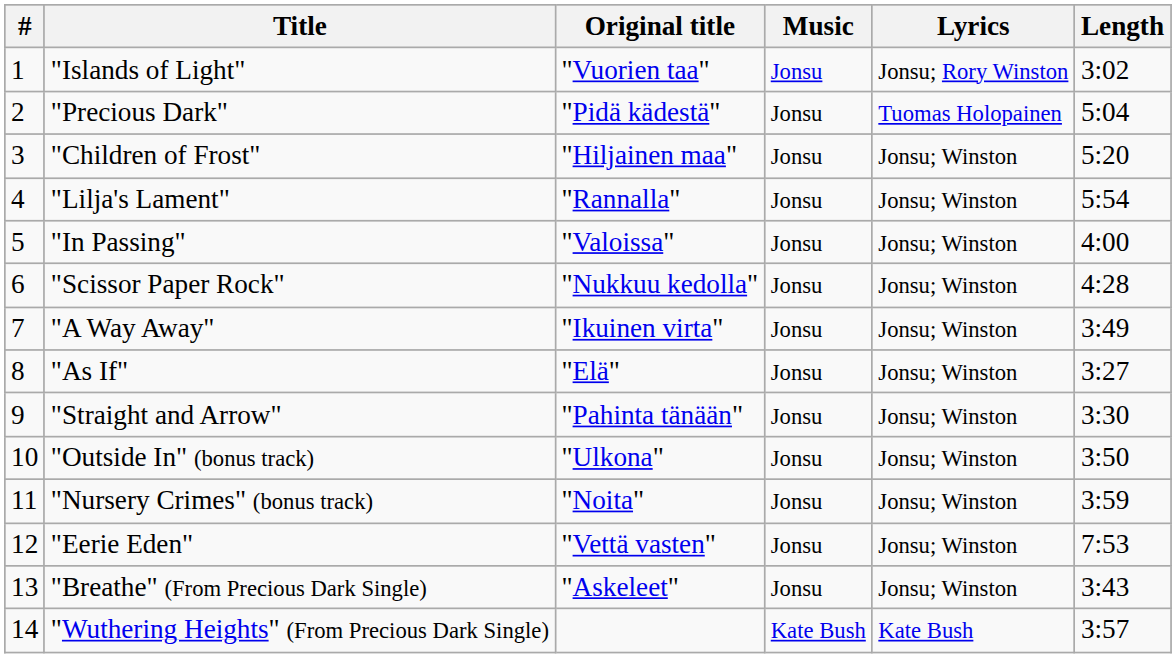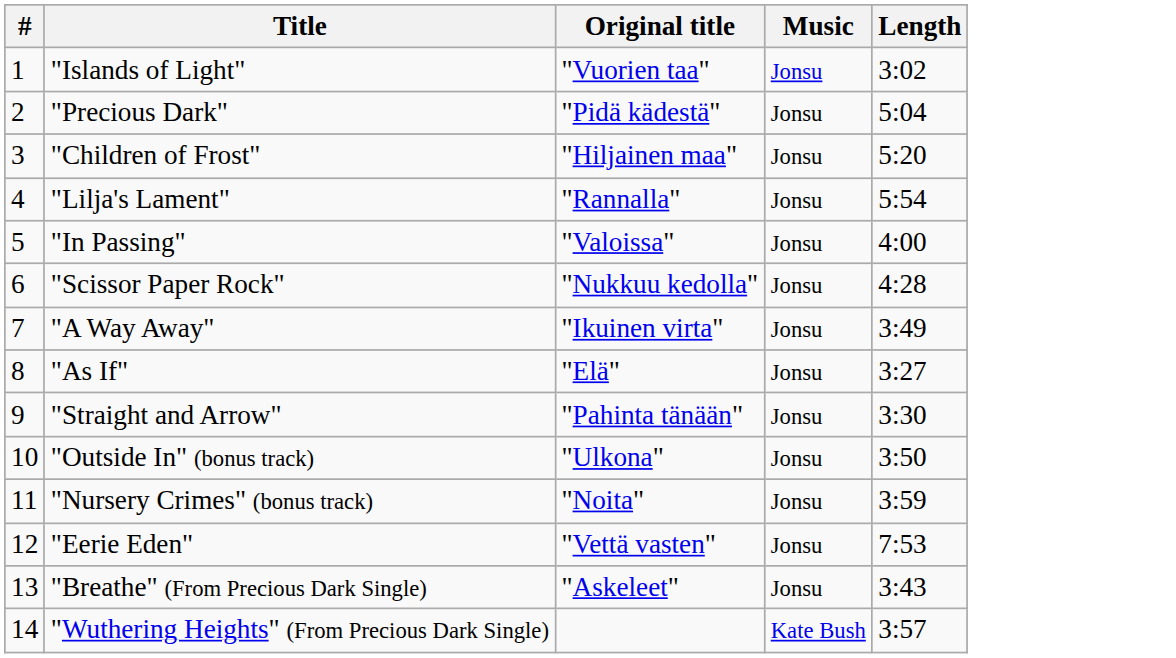 <table class="wikitable">
 <tr>
 <th>#</th>
 <th>Title</th>
 <th>Original title</th>
 <th>Music</th>
-<th>Lyrics</th>
 <th>Length</th>
 </tr>
 <tr>
 <td>1</td>
 <td>"Islands of Light"</td>
 <td>"<a href='#'>Vuorien taa</a>"</td>
 <td><small><a href='#'>Jonsu</a></small></td>
-<td><small>Jonsu; <a href='#'>Rory Winston</a></small></td>
 <td>3:02</td>
 </tr>
 <tr>
 <td>2</td>
 <td>"Precious Dark"</td>
 <td>"<a href='#'>Pidä kädestä</a>"</td>
 <td><small>Jonsu</small></td>
-<td><small><a href='#'>Tuomas Holopainen</a></small></td>
 <td>5:04</td>
 </tr>
 <tr>
 <td>3</td>
 <td>"Children of Frost"</td>
 <td>"<a href='#'>Hiljainen maa</a>"</td>
 <td><small>Jonsu</small></td>
-<td><small>Jonsu; Winston</small></td>
 <td>5:20</td>
 </tr>
 <tr>
 <td>4</td>
 <td>"Lilja's Lament"</td>
 <td>"<a href='#'>Rannalla</a>"</td>
 <td><small>Jonsu</small></td>
-<td><small>Jonsu; Winston</small></td>
 <td>5:54</td>
 </tr>
 <tr>
 <td>5</td>
 <td>"In Passing"</td>
 <td>"<a href='#'>Valoissa</a>"</td>
 <td><small>Jonsu</small></td>
-<td><small>Jonsu; Winston</small></td>
 <td>4:00</td>
 </tr>
 <tr>
 <td>6</td>
 <td>"Scissor Paper Rock"</td>
 <td>"<a href='#'>Nukkuu kedolla</a>"</td>
 <td><small>Jonsu</small></td>
-<td><small>Jonsu; Winston</small></td>
 <td>4:28</td>
 </tr>
 <tr>
 <td>7</td>
 <td>"A Way Away"</td>
 <td>"<a href='#'>Ikuinen virta</a>"</td>
 <td><small>Jonsu</small></td>
-<td><small>Jonsu; Winston</small></td>
 <td>3:49</td>
 </tr>
 <tr>
 <td>8</td>
 <td>"As If"</td>
 <td>"<a href='#'>Elä</a>"</td>
 <td><small>Jonsu</small></td>
-<td><small>Jonsu; Winston</small></td>
 <td>3:27</td>
 </tr>
 <tr>
 <td>9</td>
 <td>"Straight and Arrow"</td>
 <td>"<a href='#'>Pahinta tänään</a>"</td>
 <td><small>Jonsu</small></td>
-<td><small>Jonsu; Winston</small></td>
 <td>3:30</td>
 </tr>
 <tr>
 <td>10</td>
 <td>"Outside In" <small>(bonus track)</small></td>
 <td>"<a href='#'>Ulkona</a>"</td>
 <td><small>Jonsu</small></td>
-<td><small>Jonsu; Winston</small></td>
 <td>3:50</td>
 </tr>
 <tr>
 <td>11</td>
 <td>"Nursery Crimes" <small>(bonus track)</small></td>
 <td>"<a href='#'>Noita</a>"</td>
 <td><small>Jonsu</small></td>
-<td><small>Jonsu; Winston</small></td>
 <td>3:59</td>
 </tr>
 <tr>
 <td>12</td>
 <td>"Eerie Eden"</td>
 <td>"<a href='#'>Vettä vasten</a>"</td>
 <td><small>Jonsu</small></td>
-<td><small>Jonsu; Winston</small></td>
 <td>7:53</td>
 </tr>
 <tr>
 <td>13</td>
 <td>"Breathe" <small>(From Precious Dark Single)</small></td>
 <td>"<a href='#'>Askeleet</a>"</td>
 <td><small>Jonsu</small></td>
-<td><small>Jonsu; Winston</small></td>
 <td>3:43</td>
 </tr>
 <tr>
 <td>14</td>
 <td>"<a href='#'>Wuthering Heights</a>" <small>(From Precious Dark Single)</small></td>
 <td></td>
 <td><small><a href='#'>Kate Bush</a></small></td>
-<td><small><a href='#'>Kate Bush</a></small></td>
 <td>3:57</td>
 </tr>
 </table>
